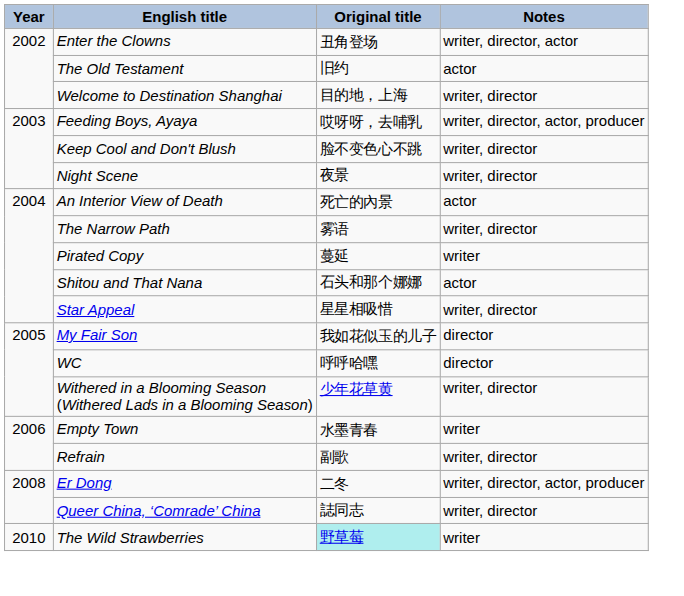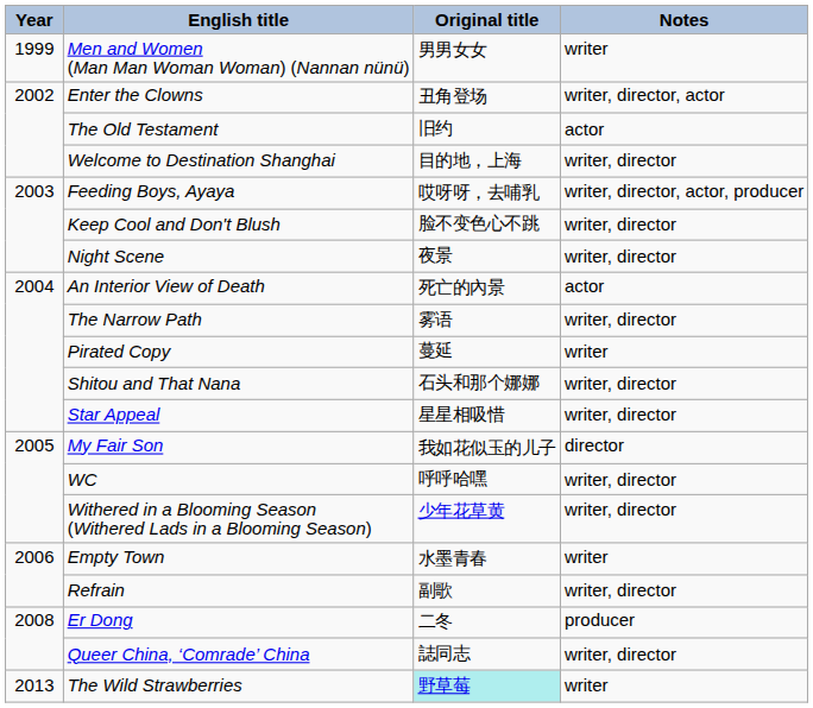 <table class="wikitable" style="font-size:90%;">
 <tr>
 <th style="background:#B0C4DE;" width="40">Year</th>
 <th style="background:#B0C4DE;">English title</th>
 <th style="background:#B0C4DE;">Original title</th>
 <th style="background:#B0C4DE;">Notes</th>
+</tr>
+<tr valign="top">
+<td align="center">1999</td>
+<td><em><a href='#'>Men and Women</a></em> <br> (<em>Man Man Woman Woman</em>) (<em>Nannan nünü</em>)</td>
+<td>男男女女</td>
+<td>writer</td>
 </tr>
 <tr valign="top">
 <td rowspan="3" align="center">2002</td>
 <td><em>Enter the Clowns</em></td>
 <td>丑角登场</td>
 <td>writer, director, actor</td>
 </tr>
 <tr>
 <td><em>The Old Testament</em></td>
 <td>旧约</td>
 <td>actor</td>
 </tr>
 <tr>
 <td><em>Welcome to Destination Shanghai</em></td>
 <td>目的地，上海</td>
 <td>writer, director</td>
 </tr>
 <tr valign="top">
 <td rowspan="3" align="center">2003</td>
 <td><em>Feeding Boys, Ayaya</em></td>
 <td>哎呀呀，去哺乳</td>
 <td>writer, director, actor, producer</td>
 </tr>
 <tr>
 <td><em>Keep Cool and Don't Blush</em></td>
 <td>脸不变色心不跳</td>
 <td>writer, director</td>
 </tr>
 <tr>
 <td><em>Night Scene</em></td>
 <td>夜景</td>
 <td>writer, director</td>
 </tr>
 <tr valign="top">
 <td rowspan="5" align="center">2004</td>
 <td><em>An Interior View of Death</em></td>
 <td>死亡的內景</td>
 <td>actor</td>
 </tr>
 <tr>
 <td><em>The Narrow Path</em></td>
 <td>雾语</td>
 <td>writer, director</td>
 </tr>
 <tr>
 <td><em>Pirated Copy</em></td>
 <td>蔓延</td>
 <td>writer</td>
 </tr>
 <tr>
 <td><em>Shitou and That Nana</em></td>
 <td>石头和那个娜娜</td>
-<td>actor</td>
+<td>writer, director</td>
 </tr>
 <tr>
 <td><em><a href='#'>Star Appeal</a></em></td>
 <td>星星相吸惜</td>
 <td>writer, director</td>
 </tr>
 <tr valign="top">
 <td rowspan="3" align="center">2005</td>
 <td><em><a href='#'>My Fair Son</a></em></td>
 <td>我如花似玉的儿子</td>
 <td>director</td>
 </tr>
 <tr>
 <td><em>WC</em></td>
 <td>呼呼哈嘿</td>
-<td>director</td>
+<td>writer, director</td>
 </tr>
 <tr valign="top">
 <td><em>Withered in a Blooming Season</em> <br> (<em>Withered Lads in a Blooming Season</em>)</td>
 <td><a href='#'>少年花草黄</a></td>
 <td>writer, director</td>
 </tr>
 <tr valign="top">
 <td rowspan="2" align="center">2006</td>
 <td><em>Empty Town</em></td>
 <td>水墨青春</td>
 <td>writer</td>
 </tr>
 <tr>
 <td><em>Refrain</em></td>
 <td>副歌</td>
 <td>writer, director</td>
 </tr>
 <tr valign="top">
 <td rowspan="2" align="center">2008</td>
 <td><em><a href='#'>Er Dong</a></em></td>
 <td>二冬</td>
-<td>writer, director, actor, producer</td>
+<td>producer</td>
 </tr>
 <tr>
 <td><em><a href='#'>Queer China, ‘Comrade’ China</a></em></td>
 <td>誌同志</td>
 <td>writer, director</td>
 </tr>
 <tr>
-<td align="center">2010</td>
+<td align="center">2013</td>
 <td><em>The Wild Strawberries</em></td>
 <td style="background: paleturquoise;"><a href='#'>野草莓</a></td>
 <td>writer</td>
 </tr>
 </table>
